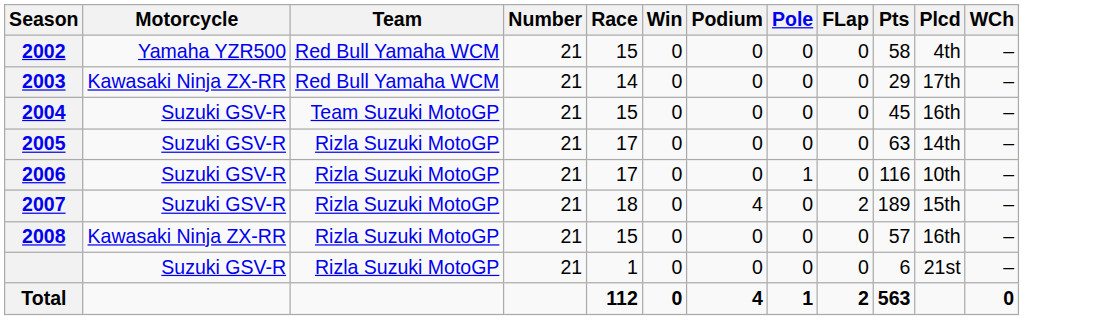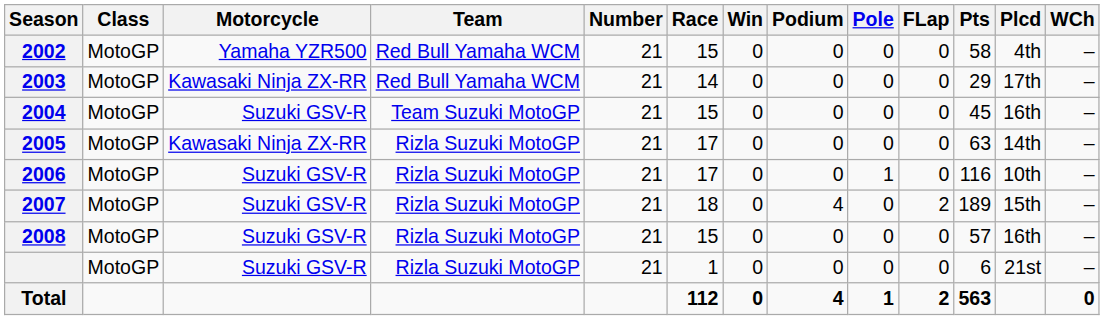 <table class="wikitable">
 <tr>
 <th>Season</th>
+<th>Class</th>
 <th>Motorcycle</th>
 <th>Team</th>
 <th>Number</th>
 <th>Race</th>
 <th>Win</th>
 <th>Podium</th>
 <th><a href='#'>Pole</a></th>
 <th>FLap</th>
 <th>Pts</th>
 <th>Plcd</th>
 <th>WCh</th>
 </tr>
 <tr style="text-align:right;">
 <th><a href='#'>2002</a></th>
+<td>MotoGP</td>
 <td><a href='#'>Yamaha YZR500</a></td>
 <td><a href='#'>Red Bull Yamaha WCM</a></td>
 <td>21</td>
 <td>15</td>
 <td>0</td>
 <td>0</td>
 <td>0</td>
 <td>0</td>
 <td>58</td>
 <td>4th</td>
 <td>–</td>
 </tr>
 <tr style="text-align:right;">
 <th><a href='#'>2003</a></th>
+<td>MotoGP</td>
 <td><a href='#'>Kawasaki Ninja ZX-RR</a></td>
 <td><a href='#'>Red Bull Yamaha WCM</a></td>
 <td>21</td>
 <td>14</td>
 <td>0</td>
 <td>0</td>
 <td>0</td>
 <td>0</td>
 <td>29</td>
 <td>17th</td>
 <td>–</td>
 </tr>
 <tr style="text-align:right;">
 <th><a href='#'>2004</a></th>
+<td>MotoGP</td>
 <td><a href='#'>Suzuki GSV-R</a></td>
 <td><a href='#'>Team Suzuki MotoGP</a></td>
 <td>21</td>
 <td>15</td>
 <td>0</td>
 <td>0</td>
 <td>0</td>
 <td>0</td>
 <td>45</td>
 <td>16th</td>
 <td>–</td>
 </tr>
 <tr style="text-align:right;">
 <th><a href='#'>2005</a></th>
-<td><a href='#'>Suzuki GSV-R</a></td>
+<td>MotoGP</td>
+<td><a href='#'>Kawasaki Ninja ZX-RR</a></td>
 <td><a href='#'>Rizla Suzuki MotoGP</a></td>
 <td>21</td>
 <td>17</td>
 <td>0</td>
 <td>0</td>
 <td>0</td>
 <td>0</td>
 <td>63</td>
 <td>14th</td>
 <td>–</td>
 </tr>
 <tr style="text-align:right;">
 <th><a href='#'>2006</a></th>
+<td>MotoGP</td>
 <td><a href='#'>Suzuki GSV-R</a></td>
 <td><a href='#'>Rizla Suzuki MotoGP</a></td>
 <td>21</td>
 <td>17</td>
 <td>0</td>
 <td>0</td>
 <td>1</td>
 <td>0</td>
 <td>116</td>
 <td>10th</td>
 <td>–</td>
 </tr>
 <tr style="text-align:right;">
 <th><a href='#'>2007</a></th>
+<td>MotoGP</td>
 <td><a href='#'>Suzuki GSV-R</a></td>
 <td><a href='#'>Rizla Suzuki MotoGP</a></td>
 <td>21</td>
 <td>18</td>
 <td>0</td>
 <td>4</td>
 <td>0</td>
 <td>2</td>
 <td>189</td>
 <td>15th</td>
 <td>–</td>
 </tr>
 <tr style="text-align:right;">
 <th><a href='#'>2008</a></th>
-<td><a href='#'>Kawasaki Ninja ZX-RR</a></td>
+<td>MotoGP</td>
+<td><a href='#'>Suzuki GSV-R</a></td>
 <td><a href='#'>Rizla Suzuki MotoGP</a></td>
 <td>21</td>
 <td>15</td>
 <td>0</td>
 <td>0</td>
 <td>0</td>
 <td>0</td>
 <td>57</td>
 <td>16th</td>
 <td>–</td>
 </tr>
 <tr style="text-align:right;">
 <th></th>
+<td>MotoGP</td>
 <td><a href='#'>Suzuki GSV-R</a></td>
 <td><a href='#'>Rizla Suzuki MotoGP</a></td>
 <td>21</td>
 <td>1</td>
 <td>0</td>
 <td>0</td>
 <td>0</td>
 <td>0</td>
 <td>6</td>
 <td>21st</td>
 <td>–</td>
 </tr>
 <tr style="text-align:right;">
 <th>Total</th>
 <td></td>
 <td></td>
 <td></td>
+<td></td>
 <td><strong>112</strong></td>
 <td><strong>0</strong></td>
 <td><strong>4</strong></td>
 <td><strong>1</strong></td>
 <td><strong>2</strong></td>
 <td><strong>563</strong></td>
 <td></td>
 <td><strong>0</strong></td>
 </tr>
 </table>
